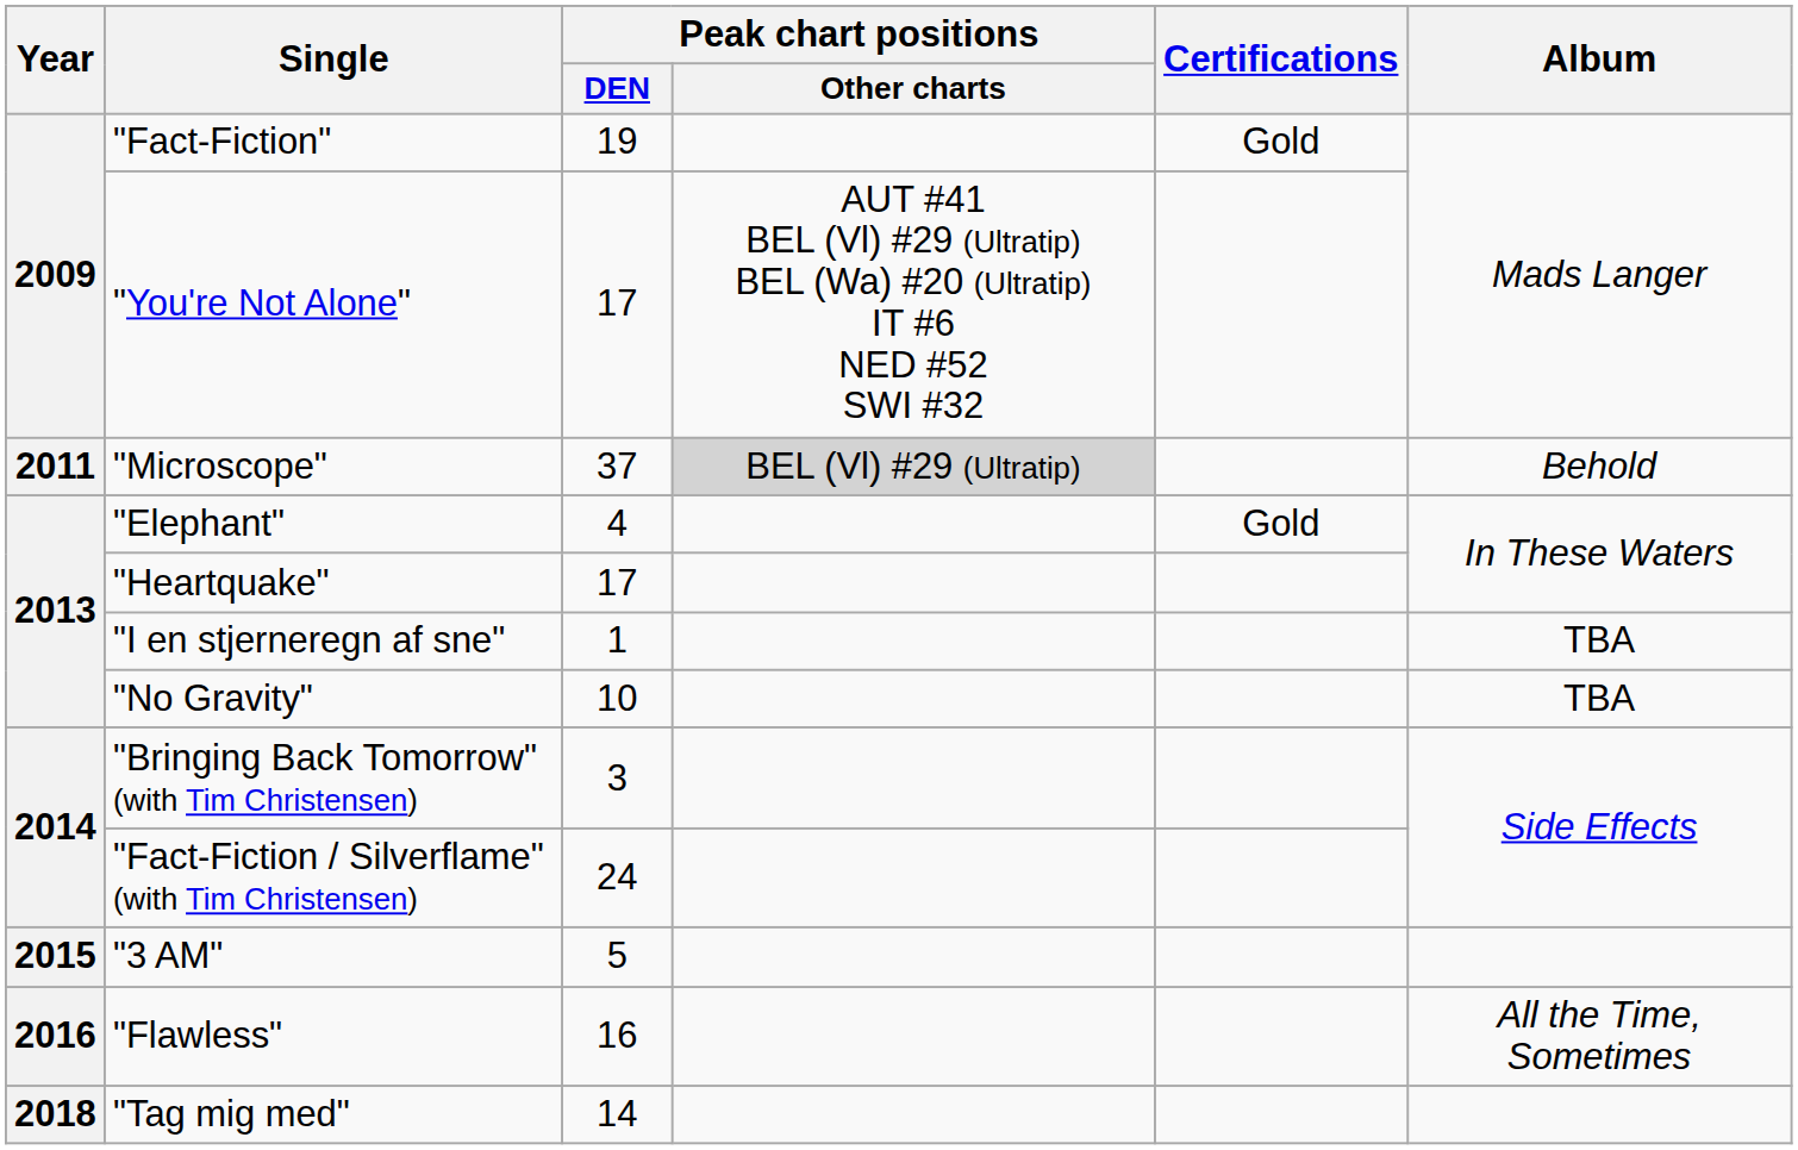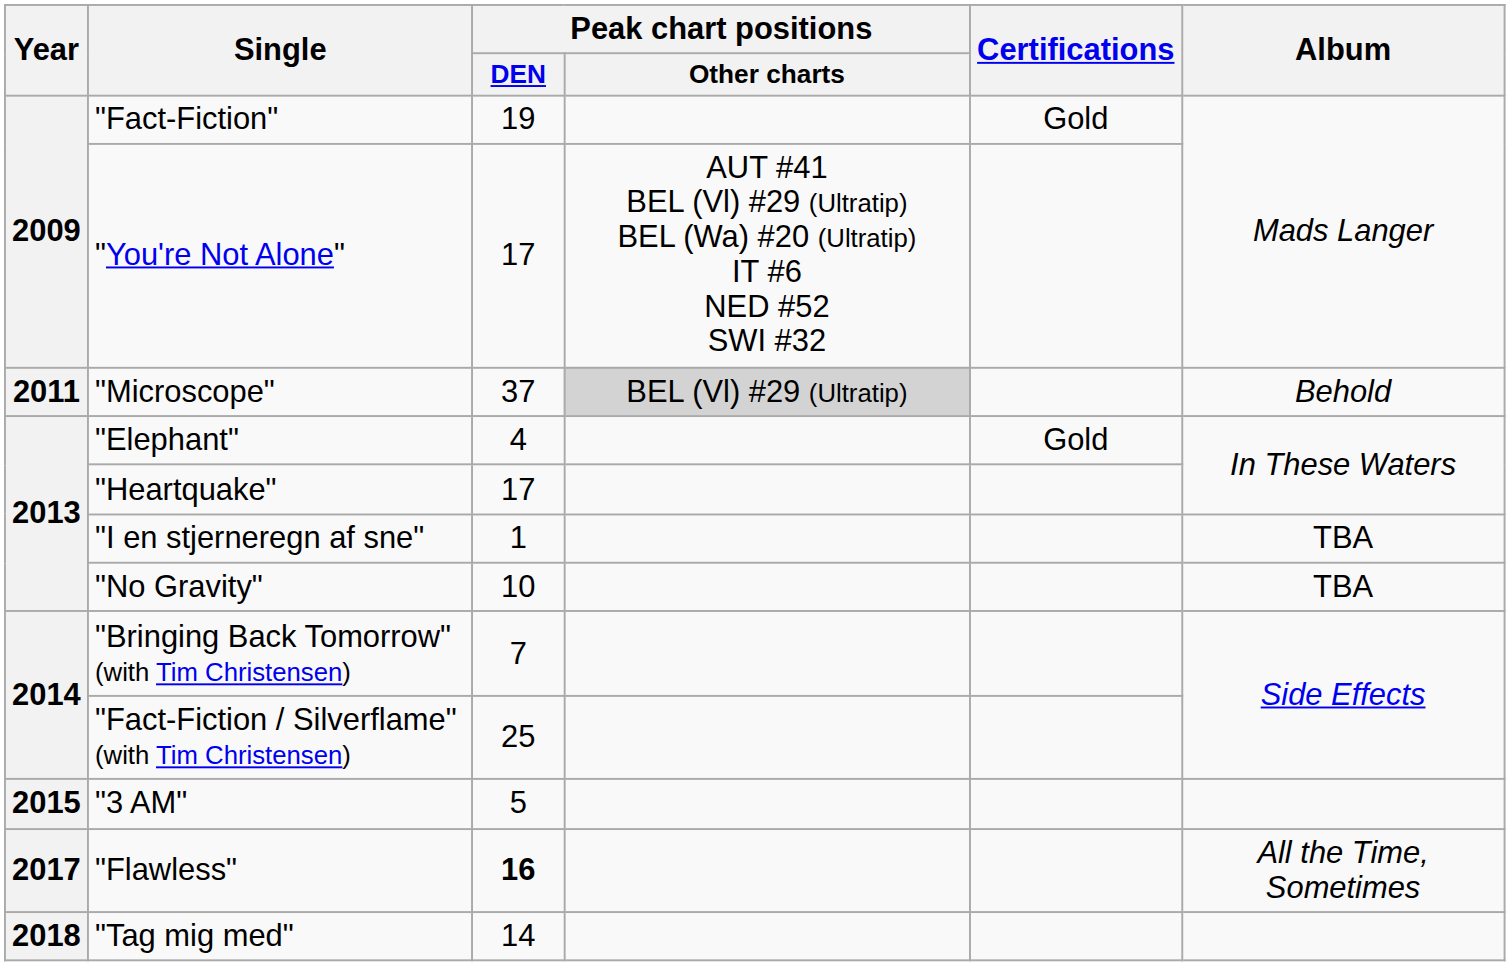 <table class="wikitable plainrowheaders" style="text-align:center;" border="1">
 <tr>
 <th scope="col" rowspan="2" style="width:2em;">Year</th>
 <th scope="col" rowspan="2" style="width:12em;">Single</th>
 <th scope="col" colspan="2">Peak chart positions</th>
 <th scope="col" rowspan="2" style="width:5em;"><a href='#'>Certifications</a></th>
 <th scope="col" rowspan="2" style="width:10em;">Album</th>
 </tr>
 <tr>
 <th scope="col" style="width:3em;font-size:85%;"><a href='#'>DEN</a><br></th>
 <th scope="col" style="width:15em;font-size:85%;">Other charts</th>
 </tr>
 <tr>
 <th rowspan=2>2009</th>
 <td style="text-align:left;">"Fact-Fiction"</td>
 <td>19</td>
 <td></td>
 <td>Gold</td>
 <td rowspan=2><em>Mads Langer</em></td>
 </tr>
 <tr>
 <td style="text-align:left;">"<a href='#'>You're Not Alone</a>"</td>
 <td>17</td>
 <td>AUT #41 <br> BEL (Vl) #29 <small>(Ultratip)</small> <br> BEL (Wa) #20 <small>(Ultratip)</small> <br> IT #6 <br> NED #52 <br> SWI #32</td>
 <td></td>
 </tr>
 <tr>
 <th>2011</th>
 <td style="text-align:left;">"Microscope"</td>
 <td>37</td>
 <td style="background: lightgrey;">BEL (Vl) #29 <small>(Ultratip)</small></td>
 <td></td>
 <td><em>Behold</em></td>
 </tr>
 <tr>
 <th rowspan=4>2013</th>
 <td style="text-align:left;">"Elephant"</td>
 <td>4</td>
 <td></td>
 <td>Gold</td>
 <td rowspan=2><em>In These Waters</em></td>
 </tr>
 <tr>
 <td style="text-align:left;">"Heartquake"</td>
 <td>17</td>
 <td></td>
 <td></td>
 </tr>
 <tr>
 <td style="text-align:left;">"I en stjerneregn af sne"</td>
 <td>1</td>
 <td></td>
 <td></td>
 <td rowspan=1>TBA</td>
 </tr>
 <tr>
 <td style="text-align:left;">"No Gravity"</td>
 <td>10</td>
 <td></td>
 <td></td>
 <td rowspan=1>TBA</td>
 </tr>
 <tr>
 <th rowspan=2>2014</th>
 <td style="text-align:left;">"Bringing Back Tomorrow"<br><small>(with <a href='#'>Tim Christensen</a>)</small></td>
-<td>3</td>
+<td>7</td>
 <td></td>
 <td></td>
 <td rowspan=2><em><a href='#'>Side Effects</a></em></td>
 </tr>
 <tr>
 <td style="text-align:left;">"Fact-Fiction / Silverflame"<br><small>(with <a href='#'>Tim Christensen</a>)</small></td>
-<td>24</td>
+<td>25</td>
 <td></td>
 <td></td>
 </tr>
 <tr>
 <th>2015</th>
 <td style="text-align:left;">"3 AM"</td>
 <td>5</td>
 <td></td>
 <td></td>
 <td></td>
 </tr>
 <tr>
-<th>2016</th>
+<th>2017</th>
 <td style="text-align:left;">"Flawless"</td>
-<td>16<br></td>
+<td><strong>16<br></strong></td>
 <td></td>
 <td></td>
 <td><em>All the Time, Sometimes</em></td>
 </tr>
 <tr>
 <th>2018</th>
 <td style="text-align:left;">"Tag mig med"</td>
 <td>14<br></td>
 <td></td>
 <td></td>
 <td></td>
 </tr>
 </table>
